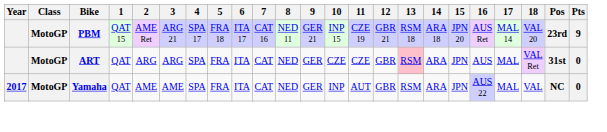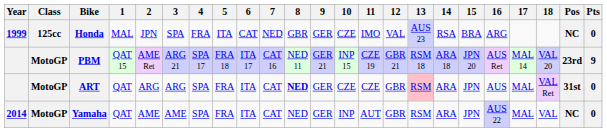 <table class="wikitable" style="text-align:center">
 <tr>
 <th>Year</th>
 <th>Class</th>
 <th>Bike</th>
 <th>1</th>
 <th>2</th>
 <th>3</th>
 <th>4</th>
 <th>5</th>
 <th>6</th>
 <th>7</th>
 <th>8</th>
 <th>9</th>
 <th>10</th>
 <th>11</th>
 <th>12</th>
 <th>13</th>
 <th>14</th>
 <th>15</th>
 <th>16</th>
 <th>17</th>
 <th>18</th>
 <th>Pos</th>
 <th>Pts</th>
+</tr>
+<tr>
+<th align="left"><a href='#'>1999</a></th>
+<th align="left">125cc</th>
+<th align="left"><a href='#'>Honda</a></th>
+<td><a href='#'>MAL</a></td>
+<td><a href='#'>JPN</a></td>
+<td><a href='#'>SPA</a></td>
+<td><a href='#'>FRA</a></td>
+<td><a href='#'>ITA</a></td>
+<td><a href='#'>CAT</a></td>
+<td><a href='#'>NED</a></td>
+<td><a href='#'>GBR</a></td>
+<td><a href='#'>GER</a></td>
+<td><a href='#'>CZE</a></td>
+<td><a href='#'>IMO</a></td>
+<td><a href='#'>VAL</a></td>
+<td style="background:#CFCFFF;"><a href='#'>AUS</a><br><small>23</small></td>
+<td><a href='#'>RSA</a></td>
+<td><a href='#'>BRA</a></td>
+<td><a href='#'>ARG</a></td>
+<td></td>
+<td></td>
+<th>NC</th>
+<th>0</th>
 </tr>
 <tr>
 <th align="left"></th>
 <th align="left">MotoGP</th>
 <th align="left"><a href='#'>PBM</a></th>
 <td style="background:#DFFFDF;"><a href='#'>QAT</a><br><small>15</small></td>
 <td style="background:#efcfff;"><a href='#'>AME</a><br><small>Ret</small></td>
 <td style="background:#cfcfff;"><a href='#'>ARG</a><br><small>21</small></td>
 <td style="background:#cfcfff;"><a href='#'>SPA</a><br><small>17</small></td>
 <td style="background:#cfcfff;"><a href='#'>FRA</a><br><small>18</small></td>
 <td style="background:#cfcfff;"><a href='#'>ITA</a><br><small>17</small></td>
 <td style="background:#cfcfff;"><a href='#'>CAT</a><br><small>16</small></td>
 <td style="background:#DFFFDF;"><a href='#'>NED</a><br><small>11</small></td>
 <td style="background:#cfcfff;"><a href='#'>GER</a><br><small>21</small></td>
 <td style="background:#DFFFDF;"><a href='#'>INP</a><br><small>15</small></td>
 <td style="background:#cfcfff;"><a href='#'>CZE</a><br><small>19</small></td>
 <td style="background:#cfcfff;"><a href='#'>GBR</a><br><small>21</small></td>
 <td style="background:#cfcfff;"><a href='#'>RSM</a><br><small>18</small></td>
 <td style="background:#cfcfff;"><a href='#'>ARA</a><br><small>18</small></td>
 <td style="background:#cfcfff;"><a href='#'>JPN</a><br><small>20</small></td>
 <td style="background:#efcfff;"><a href='#'>AUS</a><br><small>Ret</small></td>
 <td style="background:#dfffdf;"><a href='#'>MAL</a><br><small>14</small></td>
 <td style="background:#cfcfff;"><a href='#'>VAL</a><br><small>20</small></td>
 <th>23rd</th>
 <th>9</th>
 </tr>
 <tr>
 <th align="left"></th>
 <th align="left">MotoGP</th>
 <th align="left"><a href='#'>ART</a></th>
 <td><a href='#'>QAT</a></td>
 <td><a href='#'>ARG</a></td>
 <td><a href='#'>ARG</a></td>
 <td><a href='#'>SPA</a></td>
 <td><a href='#'>FRA</a></td>
 <td><a href='#'>ITA</a></td>
 <td><a href='#'>CAT</a></td>
-<td><a href='#'>NED</a></td>
+<td><strong><a href='#'>NED</a></strong></td>
 <td><a href='#'>GER</a></td>
 <td><a href='#'>CZE</a></td>
 <td><a href='#'>CZE</a></td>
 <td><a href='#'>GBR</a></td>
 <td style="background: pink;"><a href='#'>RSM</a></td>
 <td><a href='#'>ARA</a></td>
 <td><a href='#'>JPN</a></td>
 <td><a href='#'>AUS</a></td>
 <td><a href='#'>MAL</a></td>
 <td style="background:#EFCFFF;"><a href='#'>VAL</a><br><small>Ret</small></td>
 <th>31st</th>
 <th>0</th>
 </tr>
 <tr>
-<th><a href='#'>2017</a></th>
+<th><a href='#'>2014</a></th>
 <th>MotoGP</th>
 <th><a href='#'>Yamaha</a></th>
 <td><a href='#'>QAT</a></td>
 <td><a href='#'>AME</a></td>
 <td><a href='#'>AME</a></td>
 <td><a href='#'>SPA</a></td>
 <td><a href='#'>FRA</a></td>
 <td><a href='#'>ITA</a></td>
 <td><a href='#'>CAT</a></td>
 <td><a href='#'>NED</a></td>
 <td><a href='#'>GER</a></td>
 <td><a href='#'>INP</a></td>
 <td><a href='#'>AUT</a></td>
 <td><a href='#'>GBR</a></td>
 <td><a href='#'>RSM</a></td>
 <td><a href='#'>ARA</a></td>
 <td><a href='#'>JPN</a></td>
 <td style="background:#cfcfff;"><a href='#'>AUS</a><br><small>22</small></td>
 <td><a href='#'>MAL</a></td>
 <td><a href='#'>VAL</a></td>
 <th>NC</th>
 <th>0</th>
 </tr>
 </table>
